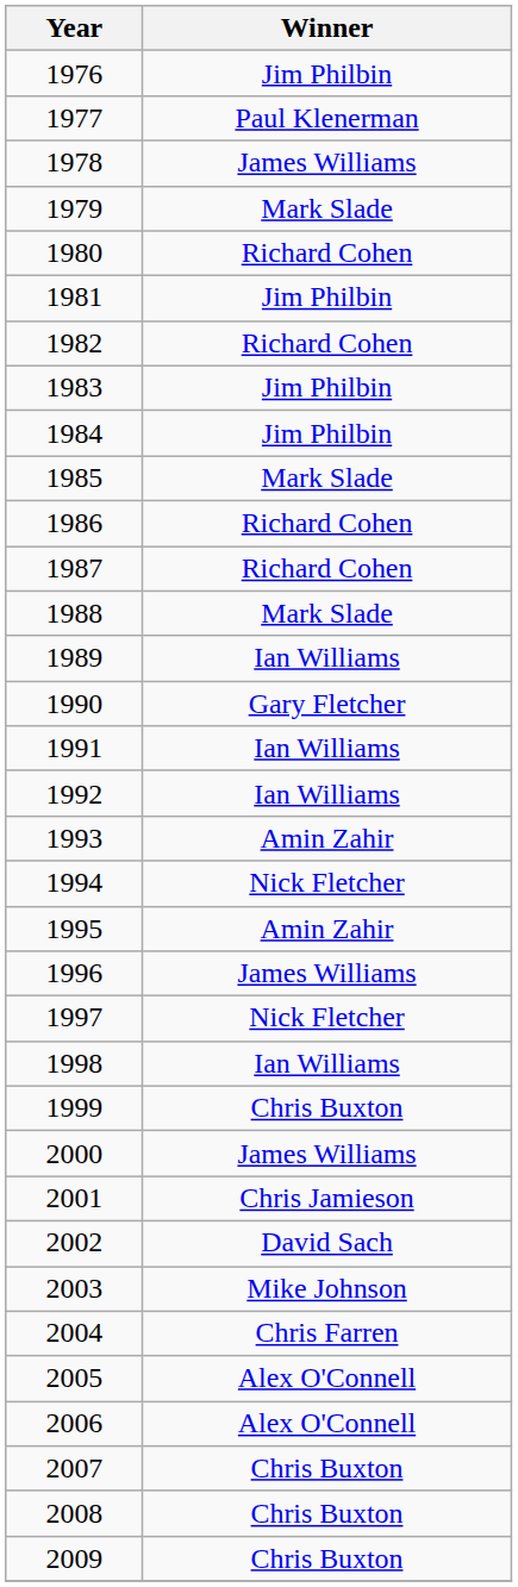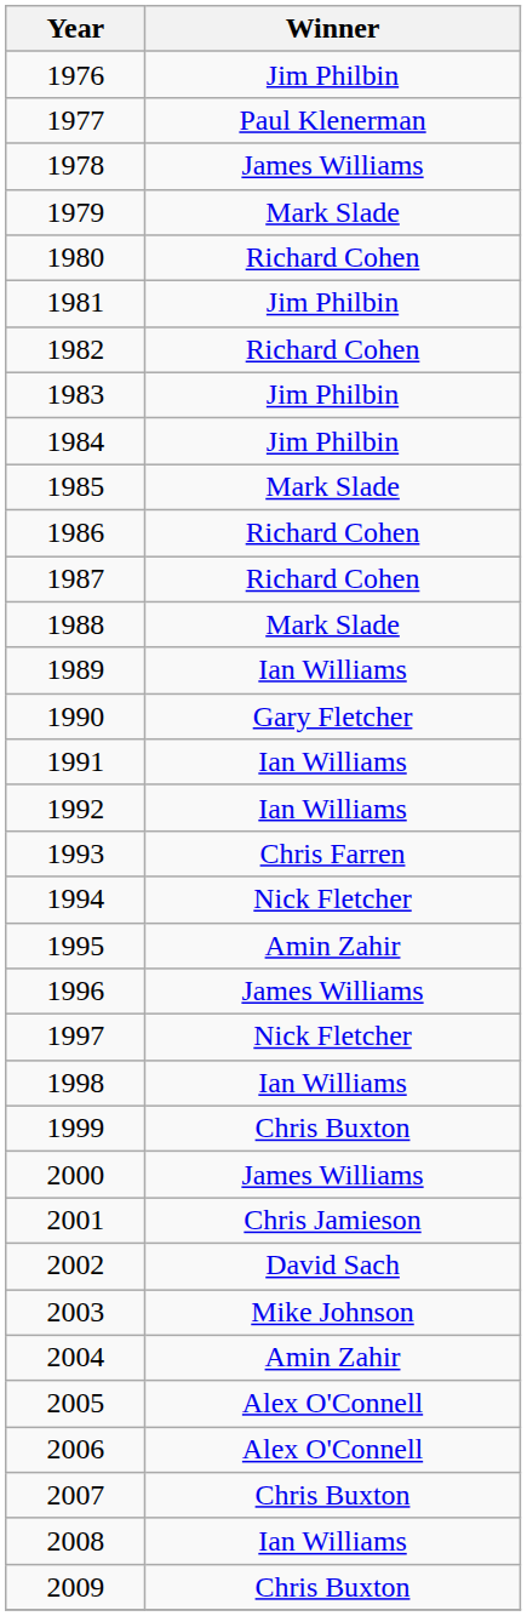 <table class="wikitable" style="text-align:center">
 <tr>
 <th width=70>Year</th>
 <th width=200>Winner</th>
 </tr>
 <tr>
 <td>1976</td>
 <td><a href='#'>Jim Philbin</a></td>
 </tr>
 <tr>
 <td>1977</td>
 <td><a href='#'>Paul Klenerman</a></td>
 </tr>
 <tr>
 <td>1978</td>
 <td><a href='#'>James Williams</a></td>
 </tr>
 <tr>
 <td>1979</td>
 <td><a href='#'>Mark Slade</a></td>
 </tr>
 <tr>
 <td>1980</td>
 <td><a href='#'>Richard Cohen</a></td>
 </tr>
 <tr>
 <td>1981</td>
 <td><a href='#'>Jim Philbin</a></td>
 </tr>
 <tr>
 <td>1982</td>
 <td><a href='#'>Richard Cohen</a></td>
 </tr>
 <tr>
 <td>1983</td>
 <td><a href='#'>Jim Philbin</a></td>
 </tr>
 <tr>
 <td>1984</td>
 <td><a href='#'>Jim Philbin</a></td>
 </tr>
 <tr>
 <td>1985</td>
 <td><a href='#'>Mark Slade</a></td>
 </tr>
 <tr>
 <td>1986</td>
 <td><a href='#'>Richard Cohen</a></td>
 </tr>
 <tr>
 <td>1987</td>
 <td><a href='#'>Richard Cohen</a></td>
 </tr>
 <tr>
 <td>1988</td>
 <td><a href='#'>Mark Slade</a></td>
 </tr>
 <tr>
 <td>1989</td>
 <td><a href='#'>Ian Williams</a></td>
 </tr>
 <tr>
 <td>1990</td>
 <td><a href='#'>Gary Fletcher</a></td>
 </tr>
 <tr>
 <td>1991</td>
 <td><a href='#'>Ian Williams</a></td>
 </tr>
 <tr>
 <td>1992</td>
 <td><a href='#'>Ian Williams</a></td>
 </tr>
 <tr>
 <td>1993</td>
-<td><a href='#'>Amin Zahir</a></td>
+<td><a href='#'>Chris Farren</a></td>
 </tr>
 <tr>
 <td>1994</td>
 <td><a href='#'>Nick Fletcher</a></td>
 </tr>
 <tr>
 <td>1995</td>
 <td><a href='#'>Amin Zahir</a></td>
 </tr>
 <tr>
 <td>1996</td>
 <td><a href='#'>James Williams</a></td>
 </tr>
 <tr>
 <td>1997</td>
 <td><a href='#'>Nick Fletcher</a></td>
 </tr>
 <tr>
 <td>1998</td>
 <td><a href='#'>Ian Williams</a></td>
 </tr>
 <tr>
 <td>1999</td>
 <td><a href='#'>Chris Buxton</a></td>
 </tr>
 <tr>
 <td>2000</td>
 <td><a href='#'>James Williams</a></td>
 </tr>
 <tr>
 <td>2001</td>
 <td><a href='#'>Chris Jamieson</a></td>
 </tr>
 <tr>
 <td>2002</td>
 <td><a href='#'>David Sach</a></td>
 </tr>
 <tr>
 <td>2003</td>
 <td><a href='#'>Mike Johnson</a></td>
 </tr>
 <tr>
 <td>2004</td>
-<td><a href='#'>Chris Farren</a></td>
+<td><a href='#'>Amin Zahir</a></td>
 </tr>
 <tr>
 <td>2005</td>
 <td><a href='#'>Alex O'Connell</a></td>
 </tr>
 <tr>
 <td>2006</td>
 <td><a href='#'>Alex O'Connell</a></td>
 </tr>
 <tr>
 <td>2007</td>
 <td><a href='#'>Chris Buxton</a></td>
 </tr>
 <tr>
 <td>2008</td>
-<td><a href='#'>Chris Buxton</a></td>
+<td><a href='#'>Ian Williams</a></td>
 </tr>
 <tr>
 <td>2009</td>
 <td><a href='#'>Chris Buxton</a></td>
 </tr>
 <tr>
 </tr>
 </table>
